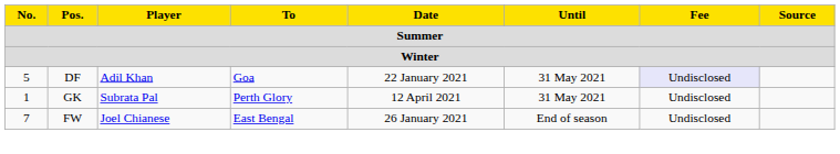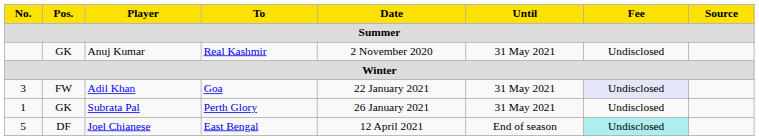 <table class="wikitable" style="text-align:center; font-size:90%; width:60%;">
 <tr>
 <th style="background:#FDE100; color:#000000; text-align:center;">No.</th>
 <th style="background:#FDE100; color:#000000; text-align:center;">Pos.</th>
 <th style="background:#FDE100; color:#000000; text-align:center;">Player</th>
 <th style="background:#FDE100; color:#000000; text-align:center;">To</th>
 <th style="background:#FDE100; color:#000000; text-align:center;">Date</th>
 <th style="background:#FDE100; color:#000000; text-align:center;">Until</th>
 <th style="background:#FDE100; color:#000000; text-align:center;">Fee</th>
 <th style="background:#FDE100; color:#000000; text-align:center;">Source</th>
 </tr>
 <tr>
 <th colspan=8 style=background:#dcdcdc>Summer</th>
 </tr>
 <tr>
+<td></td>
+<td>GK</td>
+<td align="left"> Anuj Kumar</td>
+<td align="left"> <a href='#'>Real Kashmir</a></td>
+<td>2 November 2020</td>
+<td>31 May 2021</td>
+<td>Undisclosed</td>
+<td></td>
+</tr>
+<tr>
 <th colspan=8 style=background:#dcdcdc>Winter</th>
 </tr>
 <tr>
-<td>5</td>
-<td>DF</td>
+<td>3</td>
+<td>FW</td>
 <td align="left"> <a href='#'>Adil Khan</a></td>
 <td align="left"> <a href='#'>Goa</a></td>
 <td>22 January 2021</td>
 <td>31 May 2021</td>
 <td style="background: lavender;">Undisclosed</td>
 <td></td>
 </tr>
 <tr>
 <td>1</td>
 <td>GK</td>
 <td align="left"> <a href='#'>Subrata Pal</a></td>
 <td align="left"> <a href='#'>Perth Glory</a></td>
-<td>12 April 2021</td>
+<td>26 January 2021</td>
 <td>31 May 2021</td>
 <td>Undisclosed</td>
 <td></td>
 </tr>
 <tr>
-<td>7</td>
-<td>FW</td>
+<td>5</td>
+<td>DF</td>
 <td align="left"> <a href='#'>Joel Chianese</a></td>
 <td align="left"> <a href='#'>East Bengal</a></td>
-<td>26 January 2021</td>
+<td>12 April 2021</td>
 <td>End of season</td>
-<td>Undisclosed</td>
+<td style="background: paleturquoise;">Undisclosed</td>
 <td></td>
 </tr>
 </table>
